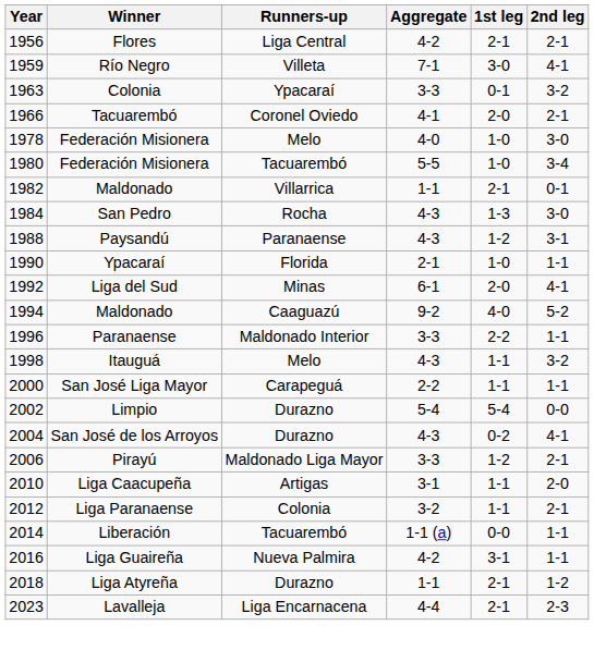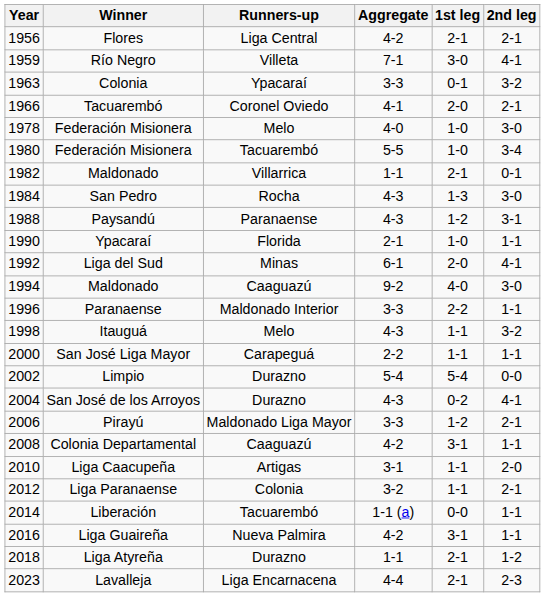 <table class="wikitable" style="margin: 1em auto;" border=1>
 <tr>
 <th>Year</th>
 <th>Winner</th>
 <th>Runners-up</th>
 <th>Aggregate</th>
 <th>1st leg</th>
 <th>2nd leg</th>
 </tr>
 <tr align=center>
 <td>1956</td>
 <td> Flores</td>
 <td> Liga Central</td>
 <td>4-2</td>
 <td>2-1</td>
 <td>2-1</td>
 </tr>
 <tr align=center>
 <td>1959</td>
 <td> Río Negro</td>
 <td> Villeta</td>
 <td>7-1</td>
 <td>3-0</td>
 <td>4-1</td>
 </tr>
 <tr align=center>
 <td>1963</td>
 <td> Colonia</td>
 <td> Ypacaraí</td>
 <td>3-3</td>
 <td>0-1</td>
 <td>3-2</td>
 </tr>
 <tr align=center>
 <td>1966</td>
 <td> Tacuarembó</td>
 <td> Coronel Oviedo</td>
 <td>4-1</td>
 <td>2-0</td>
 <td>2-1</td>
 </tr>
 <tr align=center>
 <td>1978</td>
 <td> Federación Misionera</td>
 <td> Melo</td>
 <td>4-0</td>
 <td>1-0</td>
 <td>3-0</td>
 </tr>
 <tr align=center>
 <td>1980</td>
 <td> Federación Misionera</td>
 <td> Tacuarembó</td>
 <td>5-5 </td>
 <td>1-0</td>
 <td>3-4</td>
 </tr>
 <tr align=center>
 <td>1982</td>
 <td> Maldonado</td>
 <td> Villarrica</td>
 <td>1-1 </td>
 <td>2-1</td>
 <td>0-1</td>
 </tr>
 <tr align=center>
 <td>1984</td>
 <td> San Pedro</td>
 <td> Rocha</td>
 <td>4-3</td>
 <td>1-3</td>
 <td>3-0</td>
 </tr>
 <tr align=center>
 <td>1988</td>
 <td> Paysandú</td>
 <td> Paranaense</td>
 <td>4-3</td>
 <td>1-2</td>
 <td>3-1</td>
 </tr>
 <tr align=center>
 <td>1990</td>
 <td> Ypacaraí</td>
 <td> Florida</td>
 <td>2-1</td>
 <td>1-0</td>
 <td>1-1</td>
 </tr>
 <tr align=center>
 <td>1992</td>
 <td> Liga del Sud</td>
 <td> Minas</td>
 <td>6-1</td>
 <td>2-0</td>
 <td>4-1</td>
 </tr>
 <tr align=center>
 <td>1994</td>
 <td> Maldonado</td>
 <td> Caaguazú</td>
 <td>9-2</td>
 <td>4-0</td>
-<td>5-2</td>
+<td>3-0</td>
 </tr>
 <tr align=center>
 <td>1996</td>
 <td> Paranaense</td>
 <td> Maldonado Interior</td>
 <td>3-3</td>
 <td>2-2</td>
 <td>1-1</td>
 </tr>
 <tr align=center>
 <td>1998</td>
 <td> Itauguá</td>
 <td> Melo</td>
 <td>4-3</td>
 <td>1-1</td>
 <td>3-2</td>
 </tr>
 <tr align=center>
 <td>2000</td>
 <td> San José Liga Mayor</td>
 <td> Carapeguá</td>
 <td>2-2 </td>
 <td>1-1</td>
 <td>1-1</td>
 </tr>
 <tr align=center>
 <td>2002</td>
 <td> Limpio</td>
 <td> Durazno</td>
 <td>5-4</td>
 <td>5-4</td>
 <td>0-0</td>
 </tr>
 <tr align=center>
 <td>2004</td>
 <td> San José de los Arroyos</td>
 <td> Durazno</td>
 <td>4-3</td>
 <td>0-2</td>
 <td>4-1</td>
 </tr>
 <tr align=center>
 <td>2006</td>
 <td> Pirayú</td>
 <td> Maldonado Liga Mayor</td>
 <td>3-3 </td>
 <td>1-2</td>
 <td>2-1</td>
 </tr>
 <tr align=center>
+<td>2008</td>
+<td> Colonia Departamental</td>
+<td> Caaguazú</td>
+<td>4-2</td>
+<td>3-1</td>
+<td>1-1</td>
+</tr>
+<tr align=center>
 <td>2010</td>
 <td> Liga Caacupeña</td>
 <td> Artigas</td>
 <td>3-1</td>
 <td>1-1</td>
 <td>2-0</td>
 </tr>
 <tr align=center>
 <td>2012</td>
 <td> Liga Paranaense</td>
 <td> Colonia</td>
 <td>3-2</td>
 <td>1-1</td>
 <td>2-1</td>
 </tr>
 <tr align=center>
 <td>2014</td>
 <td> Liberación</td>
 <td> Tacuarembó</td>
 <td>1-1 (<a href='#'>a</a>)</td>
 <td>0-0</td>
 <td>1-1</td>
 </tr>
 <tr align=center>
 <td>2016</td>
 <td> Liga Guaireña</td>
 <td> Nueva Palmira</td>
 <td>4-2</td>
 <td>3-1</td>
 <td>1-1</td>
 </tr>
 <tr align=center>
 <td>2018</td>
 <td> Liga Atyreña</td>
 <td> Durazno</td>
 <td>1-1 </td>
 <td>2-1</td>
 <td>1-2</td>
 </tr>
 <tr align=center>
 <td>2023</td>
 <td> Lavalleja</td>
 <td> Liga Encarnacena</td>
 <td>4-4 </td>
 <td>2-1</td>
 <td>2-3</td>
 </tr>
 </table>
